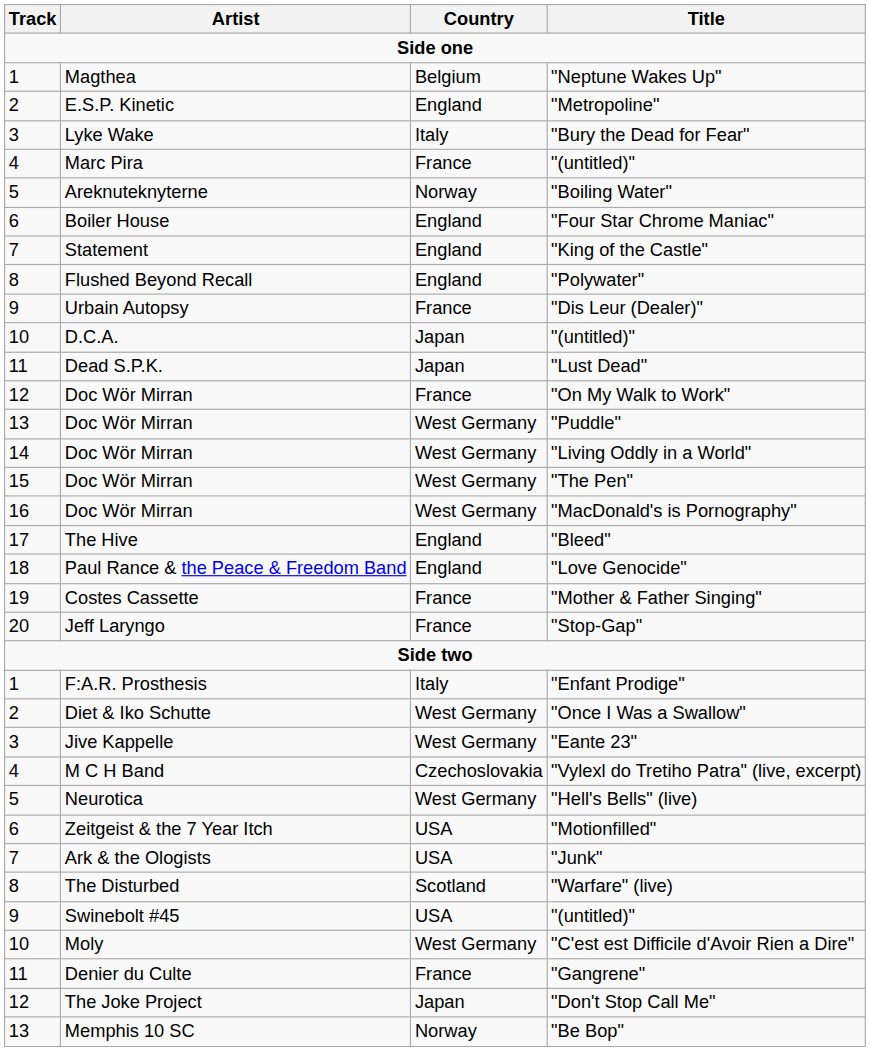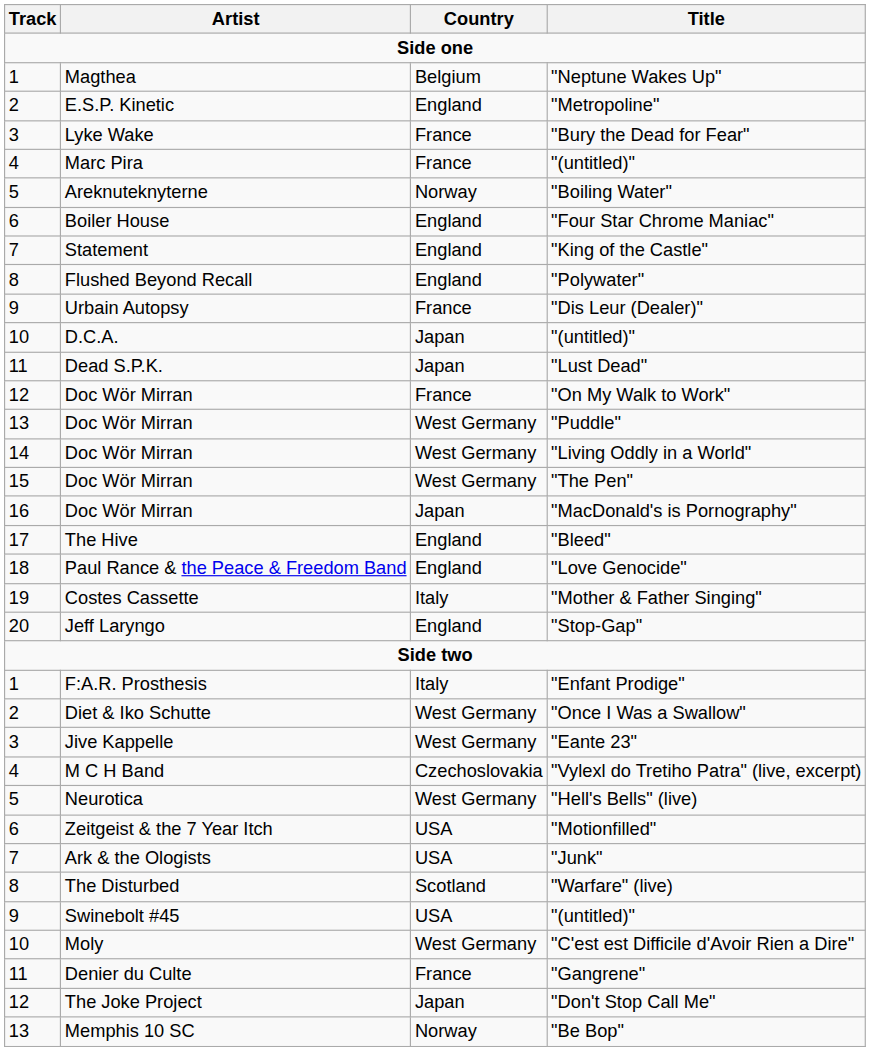 <table class="wikitable">
 <tr>
 <th>Track</th>
 <th>Artist</th>
 <th>Country</th>
 <th>Title</th>
 </tr>
 <tr>
 <td colspan="4" align="center"><strong>Side one</strong></td>
 </tr>
 <tr>
 <td>1</td>
 <td>Magthea</td>
 <td>Belgium</td>
 <td>"Neptune Wakes Up"</td>
 </tr>
 <tr>
 <td>2</td>
 <td>E.S.P. Kinetic</td>
 <td>England</td>
 <td>"Metropoline"</td>
 </tr>
 <tr>
 <td>3</td>
 <td>Lyke Wake</td>
-<td>Italy</td>
+<td>France</td>
 <td>"Bury the Dead for Fear"</td>
 </tr>
 <tr>
 <td>4</td>
 <td>Marc Pira</td>
 <td>France</td>
 <td>"(untitled)"</td>
 </tr>
 <tr>
 <td>5</td>
 <td>Areknuteknyterne</td>
 <td>Norway</td>
 <td>"Boiling Water"</td>
 </tr>
 <tr>
 <td>6</td>
 <td>Boiler House</td>
 <td>England</td>
 <td>"Four Star Chrome Maniac"</td>
 </tr>
 <tr>
 <td>7</td>
 <td>Statement</td>
 <td>England</td>
 <td>"King of the Castle"</td>
 </tr>
 <tr>
 <td>8</td>
 <td>Flushed Beyond Recall</td>
 <td>England</td>
 <td>"Polywater"</td>
 </tr>
 <tr>
 <td>9</td>
 <td>Urbain Autopsy</td>
 <td>France</td>
 <td>"Dis Leur (Dealer)"</td>
 </tr>
 <tr>
 <td>10</td>
 <td>D.C.A.</td>
 <td>Japan</td>
 <td>"(untitled)"</td>
 </tr>
 <tr>
 <td>11</td>
 <td>Dead S.P.K.</td>
 <td>Japan</td>
 <td>"Lust Dead"</td>
 </tr>
 <tr>
 <td>12</td>
 <td>Doc Wör Mirran</td>
 <td>France</td>
 <td>"On My Walk to Work"</td>
 </tr>
 <tr>
 <td>13</td>
 <td>Doc Wör Mirran</td>
 <td>West Germany</td>
 <td>"Puddle"</td>
 </tr>
 <tr>
 <td>14</td>
 <td>Doc Wör Mirran</td>
 <td>West Germany</td>
 <td>"Living Oddly in a World"</td>
 </tr>
 <tr>
 <td>15</td>
 <td>Doc Wör Mirran</td>
 <td>West Germany</td>
 <td>"The Pen"</td>
 </tr>
 <tr>
 <td>16</td>
 <td>Doc Wör Mirran</td>
-<td>West Germany</td>
+<td>Japan</td>
 <td>"MacDonald's is Pornography"</td>
 </tr>
 <tr>
 <td>17</td>
 <td>The Hive</td>
 <td>England</td>
 <td>"Bleed"</td>
 </tr>
 <tr>
 <td>18</td>
 <td>Paul Rance & <a href='#'>the Peace & Freedom Band</a></td>
 <td>England</td>
 <td>"Love Genocide"</td>
 </tr>
 <tr>
 <td>19</td>
 <td>Costes Cassette</td>
-<td>France</td>
+<td>Italy</td>
 <td>"Mother & Father Singing"</td>
 </tr>
 <tr>
 <td>20</td>
 <td>Jeff Laryngo</td>
-<td>France</td>
+<td>England</td>
 <td>"Stop-Gap"</td>
 </tr>
 <tr>
 <td colspan="4" align="center"><strong>Side two</strong></td>
 </tr>
 <tr>
 <td>1</td>
 <td>F:A.R. Prosthesis</td>
 <td>Italy</td>
 <td>"Enfant Prodige"</td>
 </tr>
 <tr>
 <td>2</td>
 <td>Diet & Iko Schutte</td>
 <td>West Germany</td>
 <td>"Once I Was a Swallow"</td>
 </tr>
 <tr>
 <td>3</td>
 <td>Jive Kappelle</td>
 <td>West Germany</td>
 <td>"Eante 23"</td>
 </tr>
 <tr>
 <td>4</td>
 <td>M C H Band</td>
 <td>Czechoslovakia</td>
 <td>"Vylexl do Tretiho Patra" (live, excerpt)</td>
 </tr>
 <tr>
 <td>5</td>
 <td>Neurotica</td>
 <td>West Germany</td>
 <td>"Hell's Bells" (live)</td>
 </tr>
 <tr>
 <td>6</td>
 <td>Zeitgeist & the 7 Year Itch</td>
 <td>USA</td>
 <td>"Motionfilled"</td>
 </tr>
 <tr>
 <td>7</td>
 <td>Ark & the Ologists</td>
 <td>USA</td>
 <td>"Junk"</td>
 </tr>
 <tr>
 <td>8</td>
 <td>The Disturbed</td>
 <td>Scotland</td>
 <td>"Warfare" (live)</td>
 </tr>
 <tr>
 <td>9</td>
 <td>Swinebolt #45</td>
 <td>USA</td>
 <td>"(untitled)"</td>
 </tr>
 <tr>
 <td>10</td>
 <td>Moly</td>
 <td>West Germany</td>
 <td>"C'est est Difficile d'Avoir Rien a Dire"</td>
 </tr>
 <tr>
 <td>11</td>
 <td>Denier du Culte</td>
 <td>France</td>
 <td>"Gangrene"</td>
 </tr>
 <tr>
 <td>12</td>
 <td>The Joke Project</td>
 <td>Japan</td>
 <td>"Don't Stop Call Me"</td>
 </tr>
 <tr>
 <td>13</td>
 <td>Memphis 10 SC</td>
 <td>Norway</td>
 <td>"Be Bop"</td>
 </tr>
 </table>
